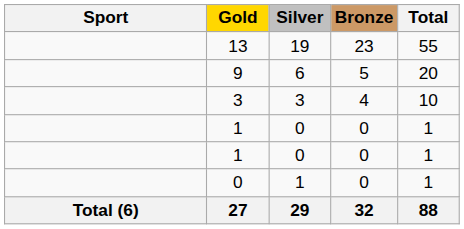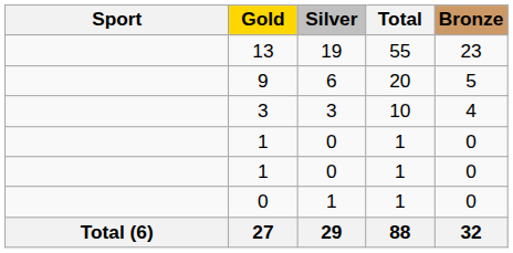 <table class="wikitable sortable" style="text-align:center;">
 <tr>
 <th width=180>Sport</th>
 <th scope="col" style="background:gold; width:50px;">Gold</th>
 <th scope="col" style="background:silver; width:50px;">Silver</th>
+<th width=50>Total</th>
 <th scope="col" style="background:#cc9966; width:50px;">Bronze</th>
-<th width=50>Total</th>
 </tr>
 <tr>
 <td align=left></td>
 <td>13</td>
 <td>19</td>
+<td>55</td>
 <td>23</td>
-<td>55</td>
 </tr>
 <tr>
 <td align=left></td>
 <td>9</td>
 <td>6</td>
+<td>20</td>
 <td>5</td>
-<td>20</td>
 </tr>
 <tr>
 <td align=left></td>
 <td>3</td>
 <td>3</td>
+<td>10</td>
 <td>4</td>
-<td>10</td>
 </tr>
 <tr>
 <td align=left></td>
 <td>1</td>
 <td>0</td>
+<td>1</td>
 <td>0</td>
-<td>1</td>
 </tr>
 <tr>
 <td align=left></td>
 <td>1</td>
 <td>0</td>
+<td>1</td>
 <td>0</td>
-<td>1</td>
 </tr>
 <tr>
 <td align=left></td>
 <td>0</td>
 <td>1</td>
+<td>1</td>
 <td>0</td>
-<td>1</td>
 </tr>
 <tr class="sortbottom">
 <th>Total (6)</th>
 <th>27</th>
 <th>29</th>
+<th>88</th>
 <th>32</th>
-<th>88</th>
 </tr>
 </table>
